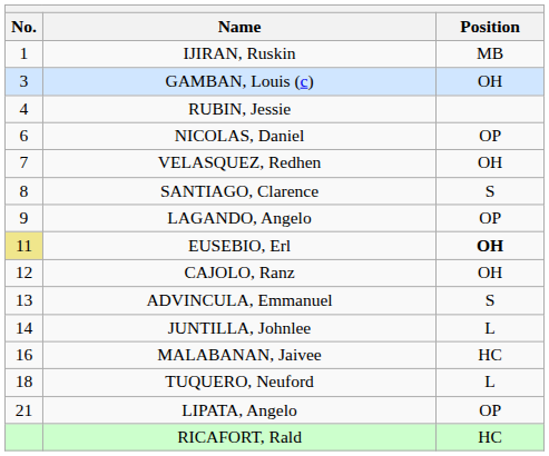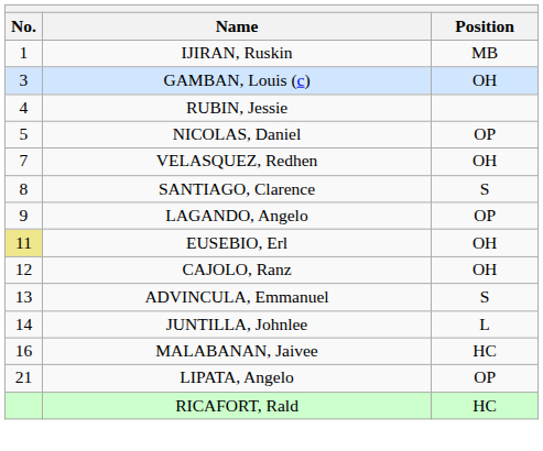 <table class="wikitable mw-collapsible mw-collapsed" style="text-align:center; width:500px; border:none">
 <tr>
 <th style="text-align:center" colspan="3"></th>
 </tr>
 <tr>
 <th style="width:7%">No.</th>
 <th>Name</th>
 <th style="width:20%">Position</th>
 </tr>
 <tr>
 <td>1</td>
 <td>IJIRAN, Ruskin</td>
 <td>MB</td>
 </tr>
 <tr bgcolor=#D0E6FF>
 <td>3</td>
 <td>GAMBAN, Louis (<a href='#'>c</a>)</td>
 <td>OH</td>
 </tr>
 <tr>
 <td>4</td>
 <td>RUBIN, Jessie</td>
 <td></td>
 </tr>
 <tr>
-<td>6</td>
+<td>5</td>
 <td>NICOLAS, Daniel</td>
 <td>OP</td>
 </tr>
 <tr>
 <td>7</td>
 <td>VELASQUEZ, Redhen</td>
 <td>OH</td>
 </tr>
 <tr>
 <td>8</td>
 <td>SANTIAGO, Clarence</td>
 <td>S</td>
 </tr>
 <tr>
 <td>9</td>
 <td>LAGANDO, Angelo</td>
 <td>OP</td>
 </tr>
 <tr>
 <td style="background: khaki;">11</td>
 <td>EUSEBIO, Erl</td>
-<td><strong>OH</strong></td>
+<td>OH</td>
 </tr>
 <tr>
 <td>12</td>
 <td>CAJOLO, Ranz</td>
 <td>OH</td>
 </tr>
 <tr>
 <td>13</td>
 <td>ADVINCULA, Emmanuel</td>
 <td>S</td>
 </tr>
 <tr>
 <td>14</td>
 <td>JUNTILLA, Johnlee</td>
 <td>L</td>
 </tr>
 <tr>
 <td>16</td>
 <td>MALABANAN, Jaivee</td>
 <td>HC</td>
 </tr>
 <tr>
-<td>18</td>
-<td>TUQUERO, Neuford</td>
-<td>L</td>
-</tr>
-<tr>
 <td>21</td>
 <td>LIPATA, Angelo</td>
 <td>OP</td>
 </tr>
 <tr bgcolor=#CCFFCC>
 <td></td>
 <td>RICAFORT, Rald</td>
 <td>HC</td>
 </tr>
 </table>
